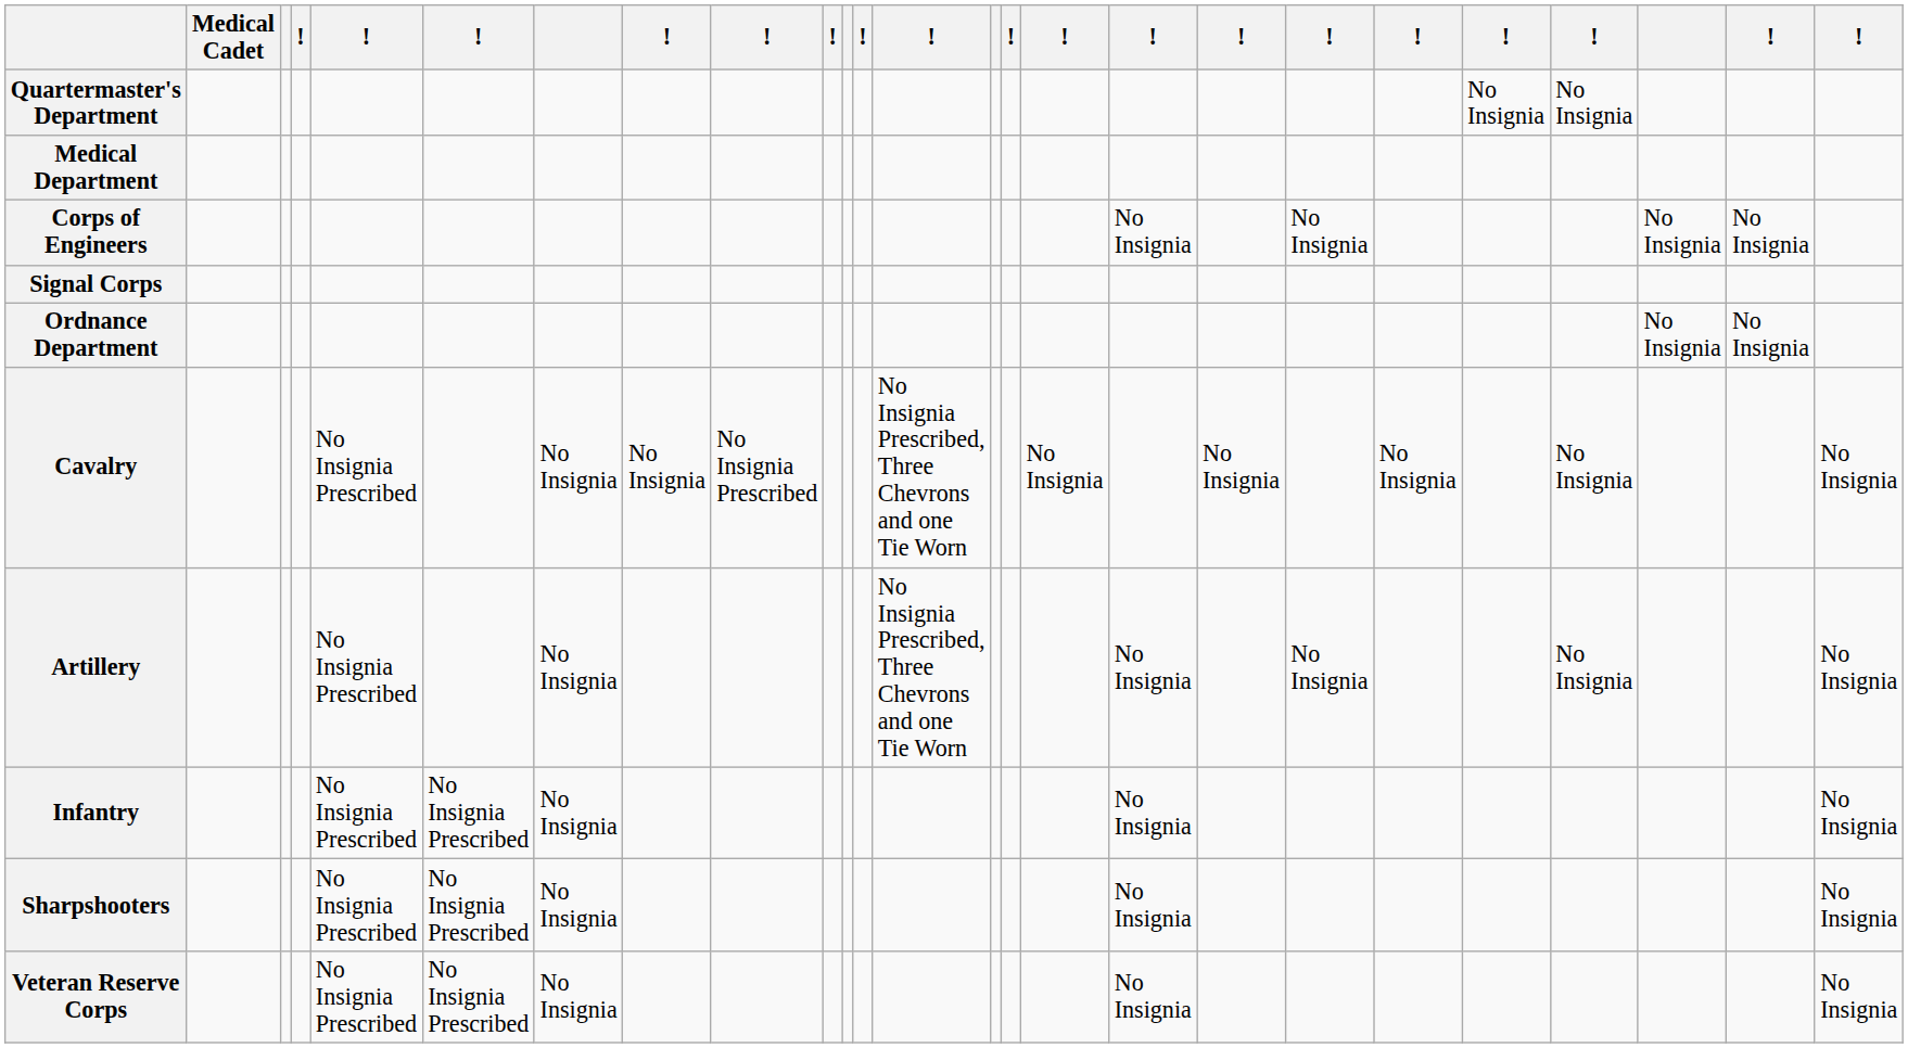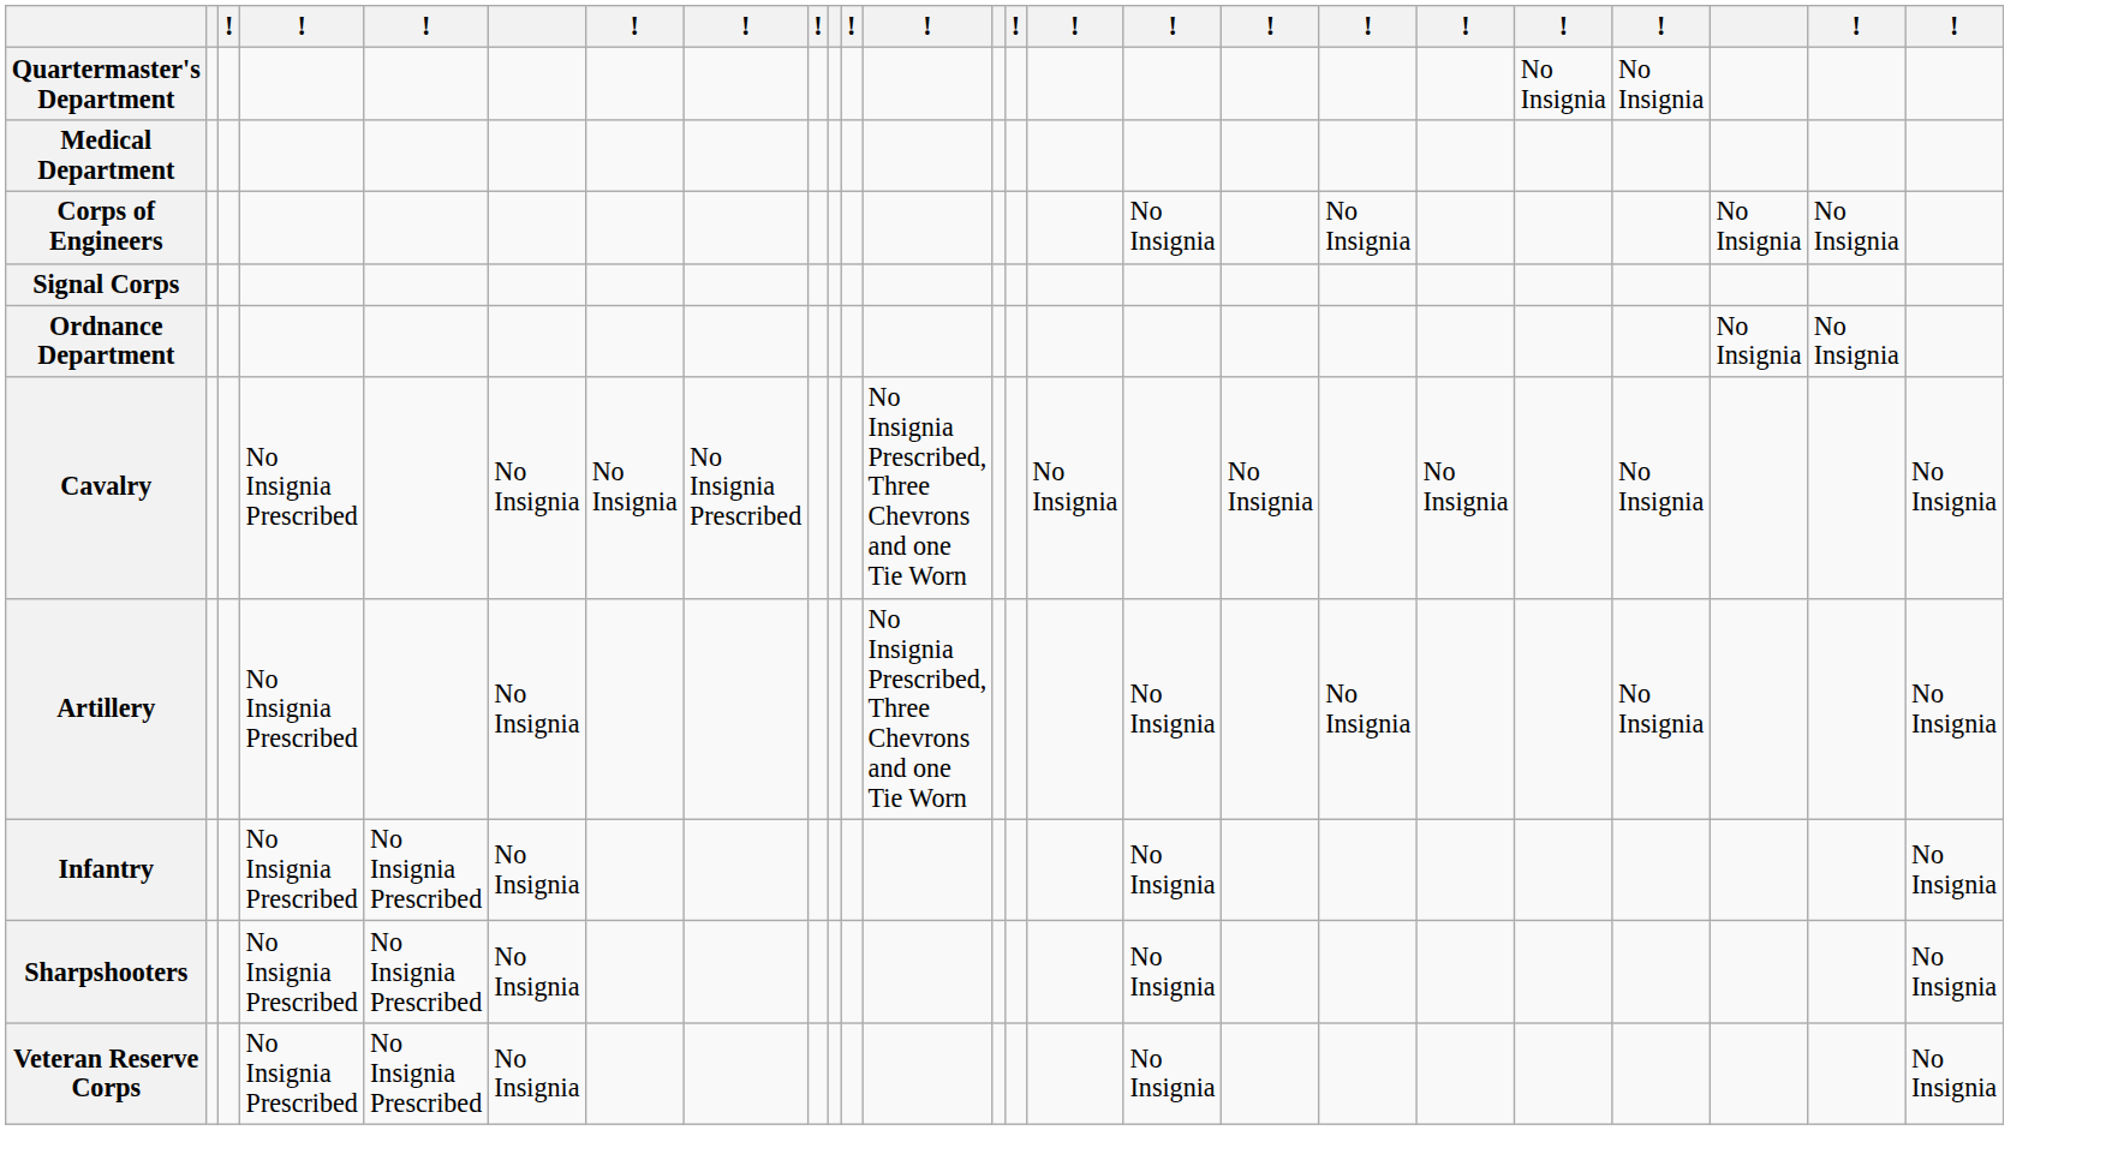 <table class="wikitable">
 <tr style="text-align:center;">
 <th></th>
-<th>Medical Cadet</th>
 <th><small></small></th>
 <th>!<small></small></th>
 <th>!<small></small></th>
 <th>!<small></small></th>
 <th><small></small></th>
 <th>!<small></small></th>
 <th>!<small></small></th>
 <th>!<small></small></th>
 <th><small></small></th>
 <th>!<small></small></th>
 <th>!<small></small></th>
 <th><small></small></th>
 <th>!<small></small></th>
 <th>!<small></small></th>
 <th>!<small></small></th>
 <th>!<small></small></th>
 <th>!<small></small></th>
 <th>!<small></small></th>
 <th>!<small></small></th>
 <th>!<small></small></th>
 <th><small></small></th>
 <th>!<small></small></th>
 <th>!<small></small></th>
 </tr>
 <tr>
 <th>Quartermaster's Department</th>
-<td></td>
 <td></td>
 <td></td>
 <td></td>
 <td></td>
 <td></td>
 <td></td>
 <td></td>
 <td></td>
 <td></td>
 <td></td>
 <td></td>
 <td></td>
 <td></td>
 <td></td>
 <td></td>
 <td></td>
 <td></td>
 <td></td>
 <td>No Insignia</td>
 <td>No Insignia</td>
 <td></td>
 <td></td>
 <td></td>
 </tr>
 <tr>
 <th>Medical Department</th>
 <td></td>
 <td></td>
 <td></td>
 <td></td>
 <td></td>
 <td></td>
 <td></td>
 <td></td>
 <td></td>
 <td></td>
 <td></td>
 <td></td>
 <td></td>
 <td></td>
 <td></td>
 <td></td>
 <td></td>
 <td></td>
 <td></td>
 <td></td>
 <td></td>
 <td></td>
 <td></td>
-<td></td>
 </tr>
 <tr>
 <th>Corps of Engineers</th>
-<td></td>
 <td></td>
 <td></td>
 <td></td>
 <td></td>
 <td></td>
 <td></td>
 <td></td>
 <td></td>
 <td></td>
 <td></td>
 <td></td>
 <td></td>
 <td></td>
 <td></td>
 <td>No Insignia</td>
 <td></td>
 <td>No Insignia</td>
 <td></td>
 <td></td>
 <td></td>
 <td>No Insignia</td>
 <td>No Insignia</td>
 <td></td>
 </tr>
 <tr>
 <th>Signal Corps</th>
 <td></td>
 <td></td>
 <td></td>
 <td></td>
 <td></td>
 <td></td>
 <td></td>
 <td></td>
 <td></td>
 <td></td>
 <td></td>
 <td></td>
 <td></td>
 <td></td>
 <td></td>
 <td></td>
 <td></td>
 <td></td>
 <td></td>
 <td></td>
 <td></td>
 <td></td>
 <td></td>
-<td></td>
 </tr>
 <tr>
 <th>Ordnance Department</th>
-<td></td>
 <td></td>
 <td></td>
 <td></td>
 <td></td>
 <td></td>
 <td></td>
 <td></td>
 <td></td>
 <td></td>
 <td></td>
 <td></td>
 <td></td>
 <td></td>
 <td></td>
 <td></td>
 <td></td>
 <td></td>
 <td></td>
 <td></td>
 <td></td>
 <td>No Insignia</td>
 <td>No Insignia</td>
 <td></td>
 </tr>
 <tr>
 <th>Cavalry</th>
 <td></td>
 <td></td>
-<td></td>
 <td>No Insignia Prescribed</td>
 <td></td>
 <td>No Insignia</td>
 <td>No Insignia</td>
 <td>No Insignia Prescribed</td>
 <td></td>
 <td></td>
 <td></td>
 <td>No Insignia Prescribed, Three Chevrons and one Tie Worn</td>
 <td></td>
 <td></td>
 <td>No Insignia</td>
 <td></td>
 <td>No Insignia</td>
 <td></td>
 <td>No Insignia</td>
 <td></td>
 <td>No Insignia</td>
 <td></td>
 <td></td>
 <td>No Insignia</td>
 </tr>
 <tr>
 <th>Artillery</th>
-<td></td>
 <td></td>
 <td></td>
 <td>No Insignia Prescribed</td>
 <td></td>
 <td>No Insignia</td>
 <td></td>
 <td></td>
 <td></td>
 <td></td>
 <td></td>
 <td>No Insignia Prescribed, Three Chevrons and one Tie Worn</td>
 <td></td>
 <td></td>
 <td></td>
 <td>No Insignia</td>
 <td></td>
 <td>No Insignia</td>
 <td></td>
 <td></td>
 <td>No Insignia</td>
 <td></td>
 <td></td>
 <td>No Insignia</td>
 </tr>
 <tr>
 <th>Infantry</th>
 <td></td>
 <td></td>
-<td></td>
 <td>No Insignia Prescribed</td>
 <td>No Insignia Prescribed</td>
 <td>No Insignia</td>
 <td></td>
 <td></td>
 <td></td>
 <td></td>
 <td></td>
 <td></td>
 <td></td>
 <td></td>
 <td></td>
 <td>No Insignia</td>
 <td></td>
 <td></td>
 <td></td>
 <td></td>
 <td></td>
 <td></td>
 <td></td>
 <td>No Insignia</td>
 </tr>
 <tr>
 <th>Sharpshooters</th>
-<td></td>
 <td></td>
 <td></td>
 <td>No Insignia Prescribed</td>
 <td>No Insignia Prescribed</td>
 <td>No Insignia</td>
 <td></td>
 <td></td>
 <td></td>
 <td></td>
 <td></td>
 <td></td>
 <td></td>
 <td></td>
 <td></td>
 <td>No Insignia</td>
 <td></td>
 <td></td>
 <td></td>
 <td></td>
 <td></td>
 <td></td>
 <td></td>
 <td>No Insignia</td>
 </tr>
 <tr>
 <th>Veteran Reserve Corps</th>
 <td></td>
 <td></td>
-<td></td>
 <td>No Insignia Prescribed</td>
 <td>No Insignia Prescribed</td>
 <td>No Insignia</td>
 <td></td>
 <td></td>
 <td></td>
 <td></td>
 <td></td>
 <td></td>
 <td></td>
 <td></td>
 <td></td>
 <td>No Insignia</td>
 <td></td>
 <td></td>
 <td></td>
 <td></td>
 <td></td>
 <td></td>
 <td></td>
 <td>No Insignia</td>
 </tr>
 </table>
